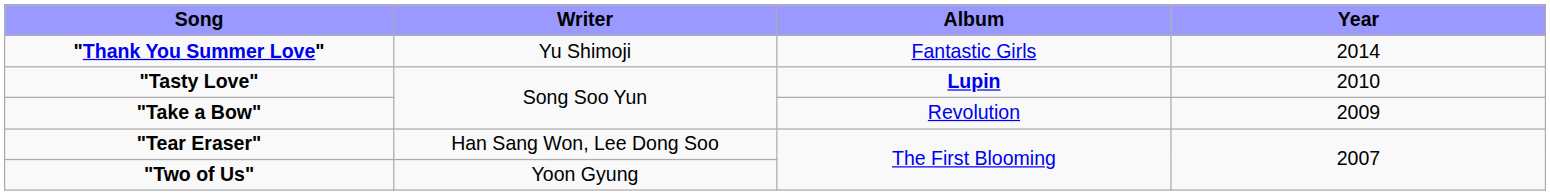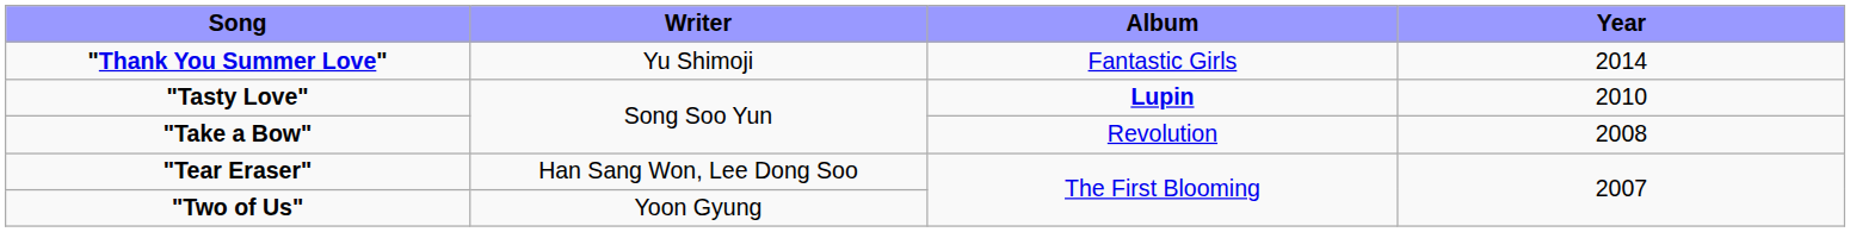 <table class="wikitable" style="margin:0.5em auto; clear:both; text-align:center; width:100%">
 <tr>
 <th width="500" style="background: #99F;">Song</th>
 <th width="500" style="background: #99F;">Writer</th>
 <th width="500" style="background: #99F;">Album</th>
 <th width="500" style="background: #99F;">Year</th>
 </tr>
 <tr>
 <td><strong>"<a href='#'>Thank You Summer Love</a>"</strong></td>
 <td>Yu Shimoji</td>
 <td><a href='#'>Fantastic Girls</a></td>
 <td>2014</td>
 </tr>
 <tr>
 <td><strong>"Tasty Love"</strong></td>
 <td rowspan="2">Song Soo Yun</td>
 <td><strong><a href='#'>Lupin</a></strong></td>
 <td>2010</td>
 </tr>
 <tr>
 <td><strong>"Take a Bow"</strong></td>
 <td><a href='#'>Revolution</a></td>
-<td>2009</td>
+<td>2008</td>
 </tr>
 <tr>
 <td><strong>"Tear Eraser"</strong></td>
 <td>Han Sang Won, Lee Dong Soo</td>
 <td rowspan="2"><a href='#'>The First Blooming</a></td>
 <td rowspan="2">2007</td>
 </tr>
 <tr>
 <td><strong>"Two of Us"</strong></td>
 <td>Yoon Gyung</td>
 </tr>
 </table>
